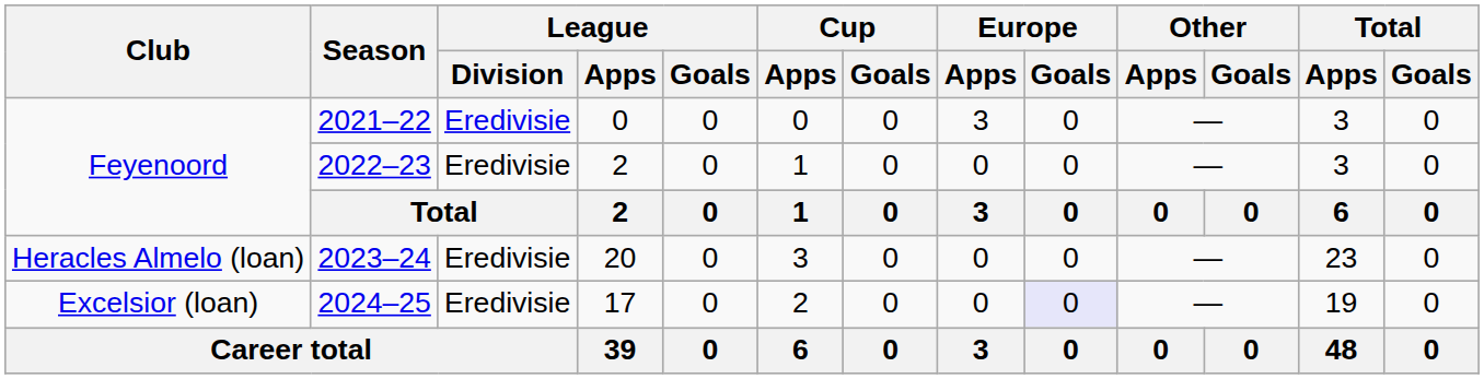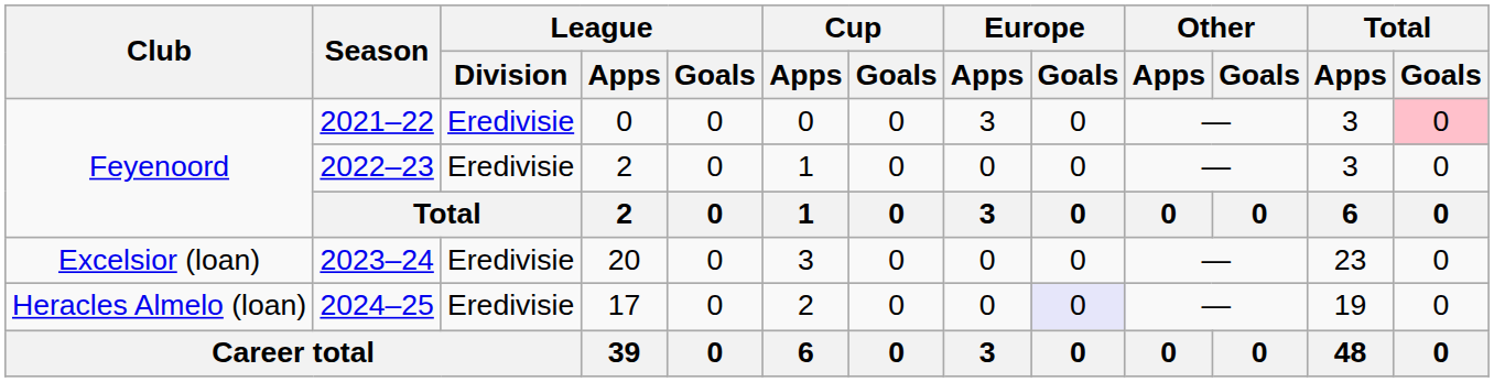 <table class="wikitable" style="text-align:center">
 <tr>
 <th rowspan="2">Club</th>
 <th rowspan="2">Season</th>
 <th colspan="3">League</th>
 <th colspan="2">Cup</th>
 <th colspan="2">Europe</th>
 <th colspan="2">Other</th>
 <th colspan="2">Total</th>
 </tr>
 <tr>
 <th>Division</th>
 <th>Apps</th>
 <th>Goals</th>
 <th>Apps</th>
 <th>Goals</th>
 <th>Apps</th>
 <th>Goals</th>
 <th>Apps</th>
 <th>Goals</th>
 <th>Apps</th>
 <th>Goals</th>
 </tr>
 <tr>
 <td rowspan="3"><a href='#'>Feyenoord</a></td>
 <td><a href='#'>2021–22</a></td>
 <td><a href='#'>Eredivisie</a></td>
 <td>0</td>
 <td>0</td>
 <td>0</td>
 <td>0</td>
 <td>3</td>
 <td>0</td>
 <td colspan="2">—</td>
 <td>3</td>
-<td>0</td>
+<td style="background: pink;">0</td>
 </tr>
 <tr>
 <td><a href='#'>2022–23</a></td>
 <td>Eredivisie</td>
 <td>2</td>
 <td>0</td>
 <td>1</td>
 <td>0</td>
 <td>0</td>
 <td>0</td>
 <td colspan="2">—</td>
 <td>3</td>
 <td>0</td>
 </tr>
 <tr>
 <th colspan="2">Total</th>
 <th>2</th>
 <th>0</th>
 <th>1</th>
 <th>0</th>
 <th>3</th>
 <th>0</th>
 <th>0</th>
 <th>0</th>
 <th>6</th>
 <th>0</th>
 </tr>
 <tr>
-<td><a href='#'>Heracles Almelo</a> (loan)</td>
+<td><a href='#'>Excelsior</a> (loan)</td>
 <td><a href='#'>2023–24</a></td>
 <td>Eredivisie</td>
 <td>20</td>
 <td>0</td>
 <td>3</td>
 <td>0</td>
 <td>0</td>
 <td>0</td>
 <td colspan="2">—</td>
 <td>23</td>
 <td>0</td>
 </tr>
 <tr>
-<td><a href='#'>Excelsior</a> (loan)</td>
+<td><a href='#'>Heracles Almelo</a> (loan)</td>
 <td><a href='#'>2024–25</a></td>
 <td>Eredivisie</td>
 <td>17</td>
 <td>0</td>
 <td>2</td>
 <td>0</td>
 <td>0</td>
 <td style="background: lavender;">0</td>
 <td colspan="2">—</td>
 <td>19</td>
 <td>0</td>
 </tr>
 <tr>
 <th colspan="3">Career total</th>
 <th>39</th>
 <th>0</th>
 <th>6</th>
 <th>0</th>
 <th>3</th>
 <th>0</th>
 <th>0</th>
 <th>0</th>
 <th>48</th>
 <th>0</th>
 </tr>
 </table>
